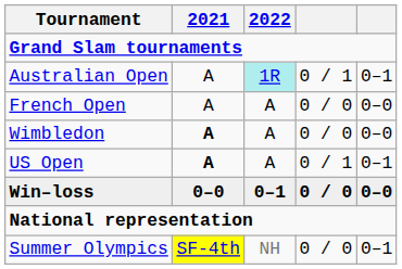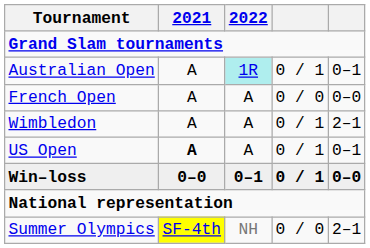 <table class="wikitable" style=text-align:center>
 <tr>
 <th>Tournament</th>
 <th><a href='#'>2021</a></th>
 <th><a href='#'>2022</a></th>
 <th></th>
 <th></th>
 </tr>
 <tr>
 <td align=left colspan="6"><strong><a href='#'>Grand Slam tournaments</a></strong></td>
 </tr>
 <tr>
 <td align=left><a href='#'>Australian Open</a></td>
 <td>A</td>
 <td bgcolor=afeeee><a href='#'>1R</a></td>
 <td>0 / 1</td>
 <td>0–1</td>
 </tr>
 <tr>
 <td align=left><a href='#'>French Open</a></td>
 <td>A</td>
 <td>A</td>
 <td>0 / 0</td>
 <td>0–0</td>
 </tr>
 <tr>
 <td align=left><a href='#'>Wimbledon</a></td>
-<td><strong>A</strong></td>
 <td>A</td>
-<td>0 / 0</td>
-<td>0–0</td>
+<td>A</td>
+<td>0 / 1</td>
+<td>2–1</td>
 </tr>
 <tr>
 <td align=left><a href='#'>US Open</a></td>
 <td><strong>A</strong></td>
 <td>A</td>
 <td>0 / 1</td>
 <td>0–1</td>
 </tr>
 <tr style=background:#efefef;font-weight:bold>
 <td align=left>Win–loss</td>
 <td>0–0</td>
 <td>0–1</td>
-<td>0 / 0</td>
+<td>0 / 1</td>
 <td>0–0</td>
 </tr>
 <tr>
 <td align=left colspan="6"><strong>National representation</strong></td>
 </tr>
 <tr>
 <td align=left><a href='#'>Summer Olympics</a></td>
 <td bgcolor=yellow><a href='#'>SF-4th</a></td>
 <td style=color:#767676>NH</td>
 <td>0 / 0</td>
-<td>0–1</td>
+<td>2–1</td>
 </tr>
 </table>
